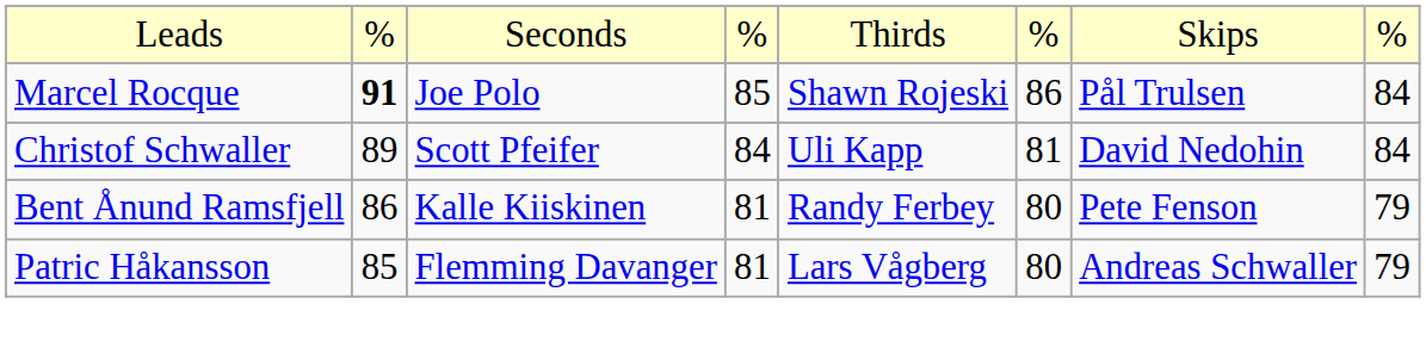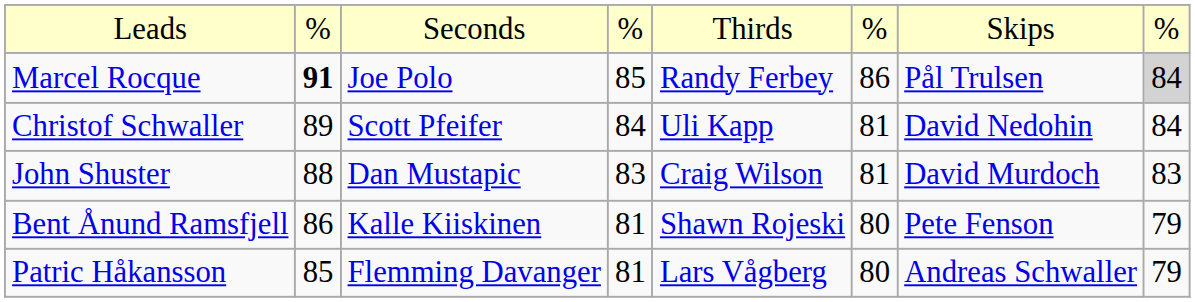 <table class="wikitable">
 <tr align=center bgcolor="#ffffcc">
 <td>Leads</td>
 <td>%</td>
 <td>Seconds</td>
 <td>%</td>
 <td>Thirds</td>
 <td>%</td>
 <td>Skips</td>
 <td>%</td>
 </tr>
 <tr>
 <td> <a href='#'>Marcel Rocque</a></td>
 <td><strong>91</strong></td>
 <td> <a href='#'>Joe Polo</a></td>
 <td>85</td>
-<td> <a href='#'>Shawn Rojeski</a></td>
+<td> <a href='#'>Randy Ferbey</a></td>
 <td>86</td>
 <td> <a href='#'>Pål Trulsen</a></td>
-<td>84</td>
+<td style="background: lightgrey;">84</td>
 </tr>
 <tr>
 <td> <a href='#'>Christof Schwaller</a></td>
 <td>89</td>
 <td> <a href='#'>Scott Pfeifer</a></td>
 <td>84</td>
 <td> <a href='#'>Uli Kapp</a></td>
 <td>81</td>
 <td> <a href='#'>David Nedohin</a></td>
 <td>84</td>
 </tr>
 <tr>
+<td> <a href='#'>John Shuster</a></td>
+<td>88</td>
+<td> <a href='#'>Dan Mustapic</a></td>
+<td>83</td>
+<td> <a href='#'>Craig Wilson</a></td>
+<td>81</td>
+<td> <a href='#'>David Murdoch</a></td>
+<td>83</td>
+</tr>
+<tr>
 <td> <a href='#'>Bent Ånund Ramsfjell</a></td>
 <td>86</td>
 <td> <a href='#'>Kalle Kiiskinen</a></td>
 <td>81</td>
-<td> <a href='#'>Randy Ferbey</a></td>
+<td> <a href='#'>Shawn Rojeski</a></td>
 <td>80</td>
 <td> <a href='#'>Pete Fenson</a></td>
 <td>79</td>
 </tr>
 <tr>
 <td> <a href='#'>Patric Håkansson</a></td>
 <td>85</td>
 <td> <a href='#'>Flemming Davanger</a></td>
 <td>81</td>
 <td> <a href='#'>Lars Vågberg</a></td>
 <td>80</td>
 <td> <a href='#'>Andreas Schwaller</a></td>
 <td>79</td>
 </tr>
 </table>
